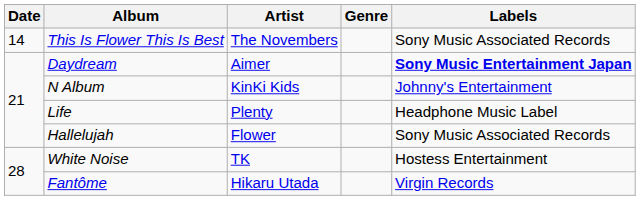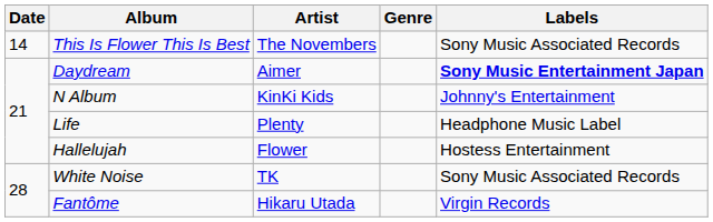 <table class="wikitable">
 <tr>
 <th>Date</th>
 <th>Album</th>
 <th>Artist</th>
 <th>Genre</th>
 <th>Labels</th>
 </tr>
 <tr>
 <td>14</td>
 <td><em><a href='#'>This Is Flower This Is Best</a></em></td>
 <td><a href='#'>The Novembers</a></td>
 <td></td>
 <td>Sony Music Associated Records</td>
 </tr>
 <tr>
 <td rowspan="4">21</td>
 <td><em><a href='#'>Daydream</a></em></td>
 <td><a href='#'>Aimer</a></td>
 <td></td>
 <td><strong><a href='#'>Sony Music Entertainment Japan</a></strong></td>
 </tr>
 <tr>
 <td><em>N Album</em></td>
 <td><a href='#'>KinKi Kids</a></td>
 <td></td>
 <td><a href='#'>Johnny's Entertainment</a></td>
 </tr>
 <tr>
 <td><em>Life</em></td>
 <td><a href='#'>Plenty</a></td>
 <td></td>
 <td>Headphone Music Label</td>
 </tr>
 <tr>
 <td><em>Hallelujah</em></td>
 <td><a href='#'>Flower</a></td>
 <td></td>
-<td>Sony Music Associated Records</td>
+<td>Hostess Entertainment</td>
 </tr>
 <tr>
 <td rowspan="2">28</td>
 <td><em>White Noise</em></td>
 <td><a href='#'>TK</a></td>
 <td></td>
-<td>Hostess Entertainment</td>
+<td>Sony Music Associated Records</td>
 </tr>
 <tr>
 <td><em><a href='#'>Fantôme</a></em></td>
 <td><a href='#'>Hikaru Utada</a></td>
 <td></td>
 <td><a href='#'>Virgin Records</a></td>
 </tr>
 </table>
